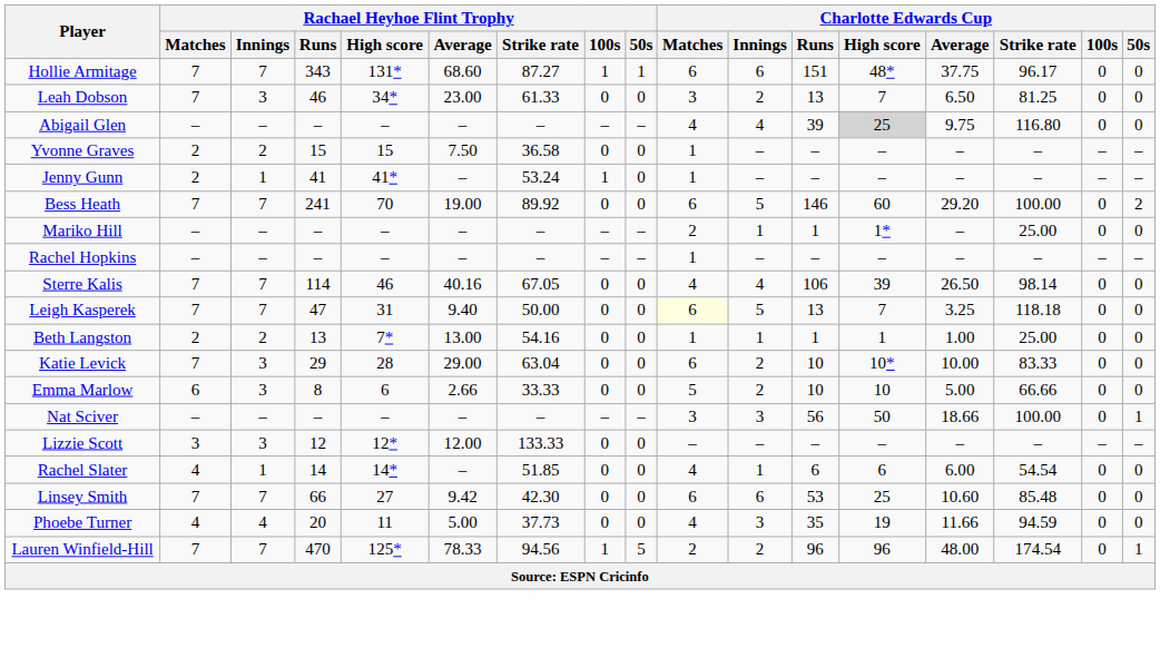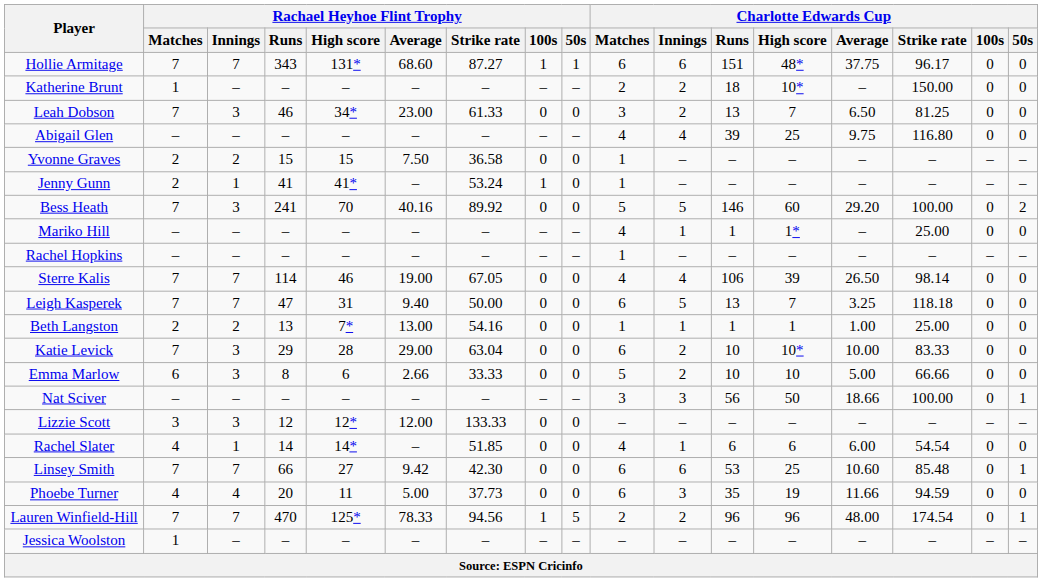 <table class="wikitable" style="text-align:center; width:87%;">
 <tr>
 <th rowspan=2>Player</th>
 <th colspan=8><a href='#'>Rachael Heyhoe Flint Trophy</a></th>
 <th colspan=8><a href='#'>Charlotte Edwards Cup</a></th>
 </tr>
 <tr>
 <th>Matches</th>
 <th>Innings</th>
 <th>Runs</th>
 <th>High score</th>
 <th>Average</th>
 <th>Strike rate</th>
 <th>100s</th>
 <th>50s</th>
 <th>Matches</th>
 <th>Innings</th>
 <th>Runs</th>
 <th>High score</th>
 <th>Average</th>
 <th>Strike rate</th>
 <th>100s</th>
 <th>50s</th>
 </tr>
 <tr>
 <td><a href='#'>Hollie Armitage</a></td>
 <td>7</td>
 <td>7</td>
 <td>343</td>
 <td>131<a href='#'>*</a></td>
 <td>68.60</td>
 <td>87.27</td>
 <td>1</td>
 <td>1</td>
 <td>6</td>
 <td>6</td>
 <td>151</td>
 <td>48<a href='#'>*</a></td>
 <td>37.75</td>
 <td>96.17</td>
 <td>0</td>
 <td>0</td>
 </tr>
 <tr>
+<td><a href='#'>Katherine Brunt</a></td>
+<td>1</td>
+<td>–</td>
+<td>–</td>
+<td>–</td>
+<td>–</td>
+<td>–</td>
+<td>–</td>
+<td>–</td>
+<td>2</td>
+<td>2</td>
+<td>18</td>
+<td>10<a href='#'>*</a></td>
+<td>–</td>
+<td>150.00</td>
+<td>0</td>
+<td>0</td>
+</tr>
+<tr>
 <td><a href='#'>Leah Dobson</a></td>
 <td>7</td>
 <td>3</td>
 <td>46</td>
 <td>34<a href='#'>*</a></td>
 <td>23.00</td>
 <td>61.33</td>
 <td>0</td>
 <td>0</td>
 <td>3</td>
 <td>2</td>
 <td>13</td>
 <td>7</td>
 <td>6.50</td>
 <td>81.25</td>
 <td>0</td>
 <td>0</td>
 </tr>
 <tr>
 <td><a href='#'>Abigail Glen</a></td>
 <td>–</td>
 <td>–</td>
 <td>–</td>
 <td>–</td>
 <td>–</td>
 <td>–</td>
 <td>–</td>
 <td>–</td>
 <td>4</td>
 <td>4</td>
 <td>39</td>
-<td style="background: lightgrey;">25</td>
+<td>25</td>
 <td>9.75</td>
 <td>116.80</td>
 <td>0</td>
 <td>0</td>
 </tr>
 <tr>
 <td><a href='#'>Yvonne Graves</a></td>
 <td>2</td>
 <td>2</td>
 <td>15</td>
 <td>15</td>
 <td>7.50</td>
 <td>36.58</td>
 <td>0</td>
 <td>0</td>
 <td>1</td>
 <td>–</td>
 <td>–</td>
 <td>–</td>
 <td>–</td>
 <td>–</td>
 <td>–</td>
 <td>–</td>
 </tr>
 <tr>
 <td><a href='#'>Jenny Gunn</a></td>
 <td>2</td>
 <td>1</td>
 <td>41</td>
 <td>41<a href='#'>*</a></td>
 <td>–</td>
 <td>53.24</td>
 <td>1</td>
 <td>0</td>
 <td>1</td>
 <td>–</td>
 <td>–</td>
 <td>–</td>
 <td>–</td>
 <td>–</td>
 <td>–</td>
 <td>–</td>
 </tr>
 <tr>
 <td><a href='#'>Bess Heath</a></td>
 <td>7</td>
-<td>7</td>
+<td>3</td>
 <td>241</td>
 <td>70</td>
-<td>19.00</td>
+<td>40.16</td>
 <td>89.92</td>
 <td>0</td>
 <td>0</td>
-<td>6</td>
+<td>5</td>
 <td>5</td>
 <td>146</td>
 <td>60</td>
 <td>29.20</td>
 <td>100.00</td>
 <td>0</td>
 <td>2</td>
 </tr>
 <tr>
 <td><a href='#'>Mariko Hill</a></td>
 <td>–</td>
 <td>–</td>
 <td>–</td>
 <td>–</td>
 <td>–</td>
 <td>–</td>
 <td>–</td>
 <td>–</td>
-<td>2</td>
+<td>4</td>
 <td>1</td>
 <td>1</td>
 <td>1<a href='#'>*</a></td>
 <td>–</td>
 <td>25.00</td>
 <td>0</td>
 <td>0</td>
 </tr>
 <tr>
 <td><a href='#'>Rachel Hopkins</a></td>
 <td>–</td>
 <td>–</td>
 <td>–</td>
 <td>–</td>
 <td>–</td>
 <td>–</td>
 <td>–</td>
 <td>–</td>
 <td>1</td>
 <td>–</td>
 <td>–</td>
 <td>–</td>
 <td>–</td>
 <td>–</td>
 <td>–</td>
 <td>–</td>
 </tr>
 <tr>
 <td><a href='#'>Sterre Kalis</a></td>
 <td>7</td>
 <td>7</td>
 <td>114</td>
 <td>46</td>
-<td>40.16</td>
+<td>19.00</td>
 <td>67.05</td>
 <td>0</td>
 <td>0</td>
 <td>4</td>
 <td>4</td>
 <td>106</td>
 <td>39</td>
 <td>26.50</td>
 <td>98.14</td>
 <td>0</td>
 <td>0</td>
 </tr>
 <tr>
 <td><a href='#'>Leigh Kasperek</a></td>
 <td>7</td>
 <td>7</td>
 <td>47</td>
 <td>31</td>
 <td>9.40</td>
 <td>50.00</td>
 <td>0</td>
 <td>0</td>
-<td style="background: lightyellow;">6</td>
+<td>6</td>
 <td>5</td>
 <td>13</td>
 <td>7</td>
 <td>3.25</td>
 <td>118.18</td>
 <td>0</td>
 <td>0</td>
 </tr>
 <tr>
 <td><a href='#'>Beth Langston</a></td>
 <td>2</td>
 <td>2</td>
 <td>13</td>
 <td>7<a href='#'>*</a></td>
 <td>13.00</td>
 <td>54.16</td>
 <td>0</td>
 <td>0</td>
 <td>1</td>
 <td>1</td>
 <td>1</td>
 <td>1</td>
 <td>1.00</td>
 <td>25.00</td>
 <td>0</td>
 <td>0</td>
 </tr>
 <tr>
 <td><a href='#'>Katie Levick</a></td>
 <td>7</td>
 <td>3</td>
 <td>29</td>
 <td>28</td>
 <td>29.00</td>
 <td>63.04</td>
 <td>0</td>
 <td>0</td>
 <td>6</td>
 <td>2</td>
 <td>10</td>
 <td>10<a href='#'>*</a></td>
 <td>10.00</td>
 <td>83.33</td>
 <td>0</td>
 <td>0</td>
 </tr>
 <tr>
 <td><a href='#'>Emma Marlow</a></td>
 <td>6</td>
 <td>3</td>
 <td>8</td>
 <td>6</td>
 <td>2.66</td>
 <td>33.33</td>
 <td>0</td>
 <td>0</td>
 <td>5</td>
 <td>2</td>
 <td>10</td>
 <td>10</td>
 <td>5.00</td>
 <td>66.66</td>
 <td>0</td>
 <td>0</td>
 </tr>
 <tr>
 <td><a href='#'>Nat Sciver</a></td>
 <td>–</td>
 <td>–</td>
 <td>–</td>
 <td>–</td>
 <td>–</td>
 <td>–</td>
 <td>–</td>
 <td>–</td>
 <td>3</td>
 <td>3</td>
 <td>56</td>
 <td>50</td>
 <td>18.66</td>
 <td>100.00</td>
 <td>0</td>
 <td>1</td>
 </tr>
 <tr>
 <td><a href='#'>Lizzie Scott</a></td>
 <td>3</td>
 <td>3</td>
 <td>12</td>
 <td>12<a href='#'>*</a></td>
 <td>12.00</td>
 <td>133.33</td>
 <td>0</td>
 <td>0</td>
 <td>–</td>
 <td>–</td>
 <td>–</td>
 <td>–</td>
 <td>–</td>
 <td>–</td>
 <td>–</td>
 <td>–</td>
 </tr>
 <tr>
 <td><a href='#'>Rachel Slater</a></td>
 <td>4</td>
 <td>1</td>
 <td>14</td>
 <td>14<a href='#'>*</a></td>
 <td>–</td>
 <td>51.85</td>
 <td>0</td>
 <td>0</td>
 <td>4</td>
 <td>1</td>
 <td>6</td>
 <td>6</td>
 <td>6.00</td>
 <td>54.54</td>
 <td>0</td>
 <td>0</td>
 </tr>
 <tr>
 <td><a href='#'>Linsey Smith</a></td>
 <td>7</td>
 <td>7</td>
 <td>66</td>
 <td>27</td>
 <td>9.42</td>
 <td>42.30</td>
 <td>0</td>
 <td>0</td>
 <td>6</td>
 <td>6</td>
 <td>53</td>
 <td>25</td>
 <td>10.60</td>
 <td>85.48</td>
 <td>0</td>
-<td>0</td>
+<td>1</td>
 </tr>
 <tr>
 <td><a href='#'>Phoebe Turner</a></td>
 <td>4</td>
 <td>4</td>
 <td>20</td>
 <td>11</td>
 <td>5.00</td>
 <td>37.73</td>
 <td>0</td>
 <td>0</td>
-<td>4</td>
+<td>6</td>
 <td>3</td>
 <td>35</td>
 <td>19</td>
 <td>11.66</td>
 <td>94.59</td>
 <td>0</td>
 <td>0</td>
 </tr>
 <tr>
 <td><a href='#'>Lauren Winfield-Hill</a></td>
 <td>7</td>
 <td>7</td>
 <td>470</td>
 <td>125<a href='#'>*</a></td>
 <td>78.33</td>
 <td>94.56</td>
 <td>1</td>
 <td>5</td>
 <td>2</td>
 <td>2</td>
 <td>96</td>
 <td>96</td>
 <td>48.00</td>
 <td>174.54</td>
 <td>0</td>
 <td>1</td>
 </tr>
 <tr>
+<td><a href='#'>Jessica Woolston</a></td>
+<td>1</td>
+<td>–</td>
+<td>–</td>
+<td>–</td>
+<td>–</td>
+<td>–</td>
+<td>–</td>
+<td>–</td>
+<td>–</td>
+<td>–</td>
+<td>–</td>
+<td>–</td>
+<td>–</td>
+<td>–</td>
+<td>–</td>
+<td>–</td>
+</tr>
+<tr>
 <th colspan="17"><small>Source: ESPN Cricinfo</small></th>
 </tr>
 </table>
